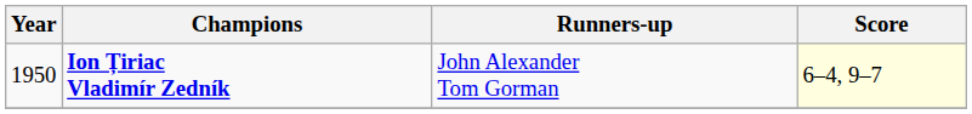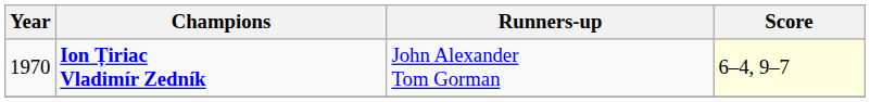 <table class="wikitable" style="font-size:90%">
 <tr>
 <th>Year</th>
 <th width="300">Champions</th>
 <th width="300">Runners-up</th>
 <th width="130">Score</th>
 </tr>
 <tr>
-<td>1950 </td>
+<td>1970 </td>
 <td> <strong><a href='#'>Ion Țiriac</a></strong> <br>  <strong> <a href='#'>Vladimír Zedník</a></strong></td>
 <td> <a href='#'>John Alexander</a> <br>  <a href='#'>Tom Gorman</a></td>
 <td style="background: lightyellow;">6–4, 9–7</td>
 </tr>
 <tr>
 </tr>
 </table>
